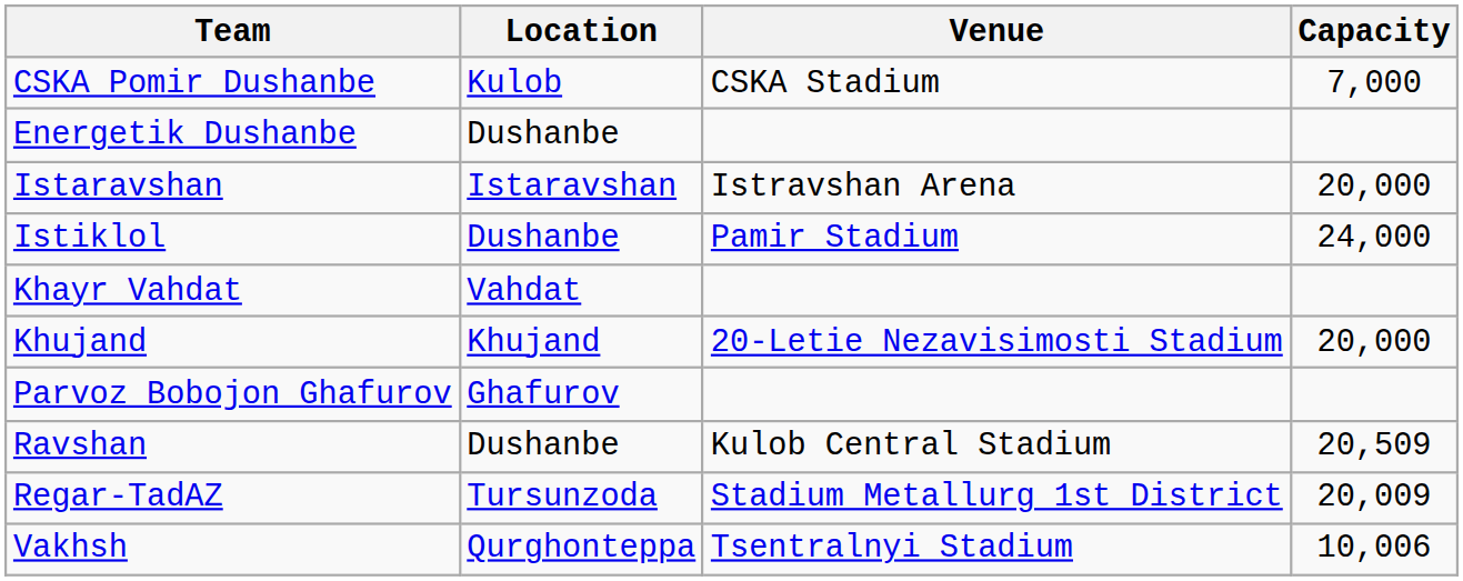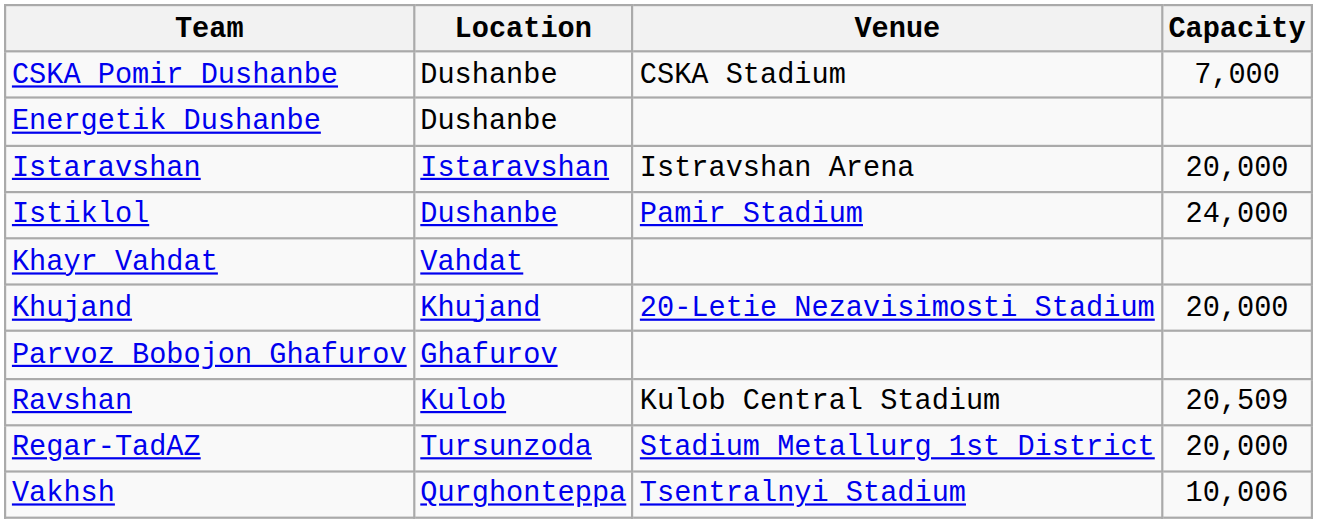 <table class="wikitable sortable" border="1">
 <tr>
 <th>Team</th>
 <th>Location</th>
 <th>Venue</th>
 <th>Capacity</th>
 </tr>
 <tr>
 <td><a href='#'>CSKA Pomir Dushanbe</a></td>
-<td><a href='#'>Kulob</a></td>
+<td>Dushanbe</td>
 <td>CSKA Stadium</td>
 <td style="text-align:center;">7,000</td>
 </tr>
 <tr>
 <td><a href='#'>Energetik Dushanbe</a></td>
 <td>Dushanbe</td>
 <td></td>
 <td style="text-align:center;"></td>
 </tr>
 <tr>
 <td><a href='#'>Istaravshan</a></td>
 <td><a href='#'>Istaravshan</a></td>
 <td>Istravshan Arena</td>
 <td style="text-align:center;">20,000</td>
 </tr>
 <tr>
 <td><a href='#'>Istiklol</a></td>
 <td><a href='#'>Dushanbe</a></td>
 <td><a href='#'>Pamir Stadium</a></td>
 <td style="text-align:center;">24,000</td>
 </tr>
 <tr>
 <td><a href='#'>Khayr Vahdat</a></td>
 <td><a href='#'>Vahdat</a></td>
 <td></td>
 <td style="text-align:center;"></td>
 </tr>
 <tr>
 <td><a href='#'>Khujand</a></td>
 <td><a href='#'>Khujand</a></td>
 <td><a href='#'>20-Letie Nezavisimosti Stadium</a></td>
 <td style="text-align:center;">20,000</td>
 </tr>
 <tr>
 <td><a href='#'>Parvoz Bobojon Ghafurov</a></td>
 <td><a href='#'>Ghafurov</a></td>
 <td></td>
 <td style="text-align:center;"></td>
 </tr>
 <tr>
 <td><a href='#'>Ravshan</a></td>
-<td>Dushanbe</td>
+<td><a href='#'>Kulob</a></td>
 <td>Kulob Central Stadium</td>
 <td style="text-align:center;">20,509</td>
 </tr>
 <tr>
 <td><a href='#'>Regar-TadAZ</a></td>
 <td><a href='#'>Tursunzoda</a></td>
 <td><a href='#'>Stadium Metallurg 1st District</a></td>
-<td style="text-align:center;">20,009</td>
+<td style="text-align:center;">20,000</td>
 </tr>
 <tr>
 <td><a href='#'>Vakhsh</a></td>
 <td><a href='#'>Qurghonteppa</a></td>
 <td><a href='#'>Tsentralnyi Stadium</a></td>
 <td style="text-align:center;">10,006</td>
 </tr>
 </table>
